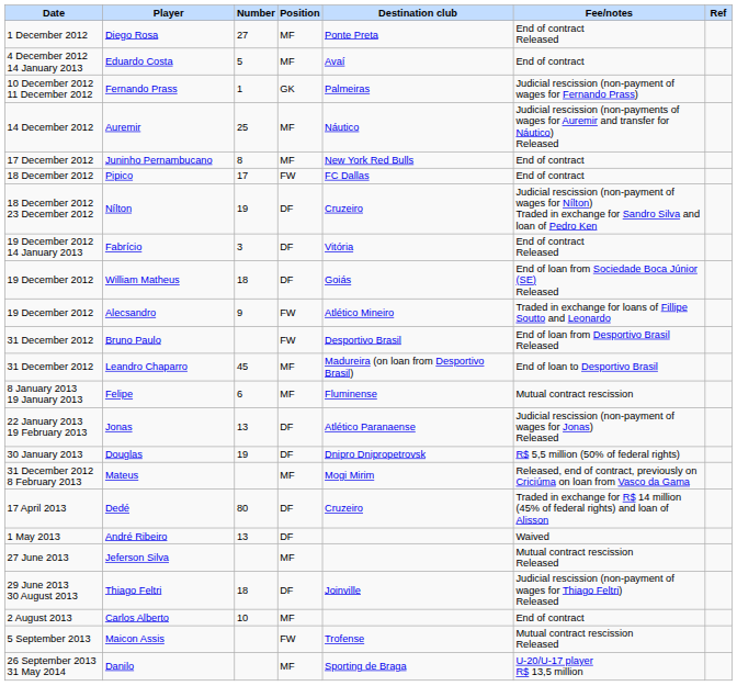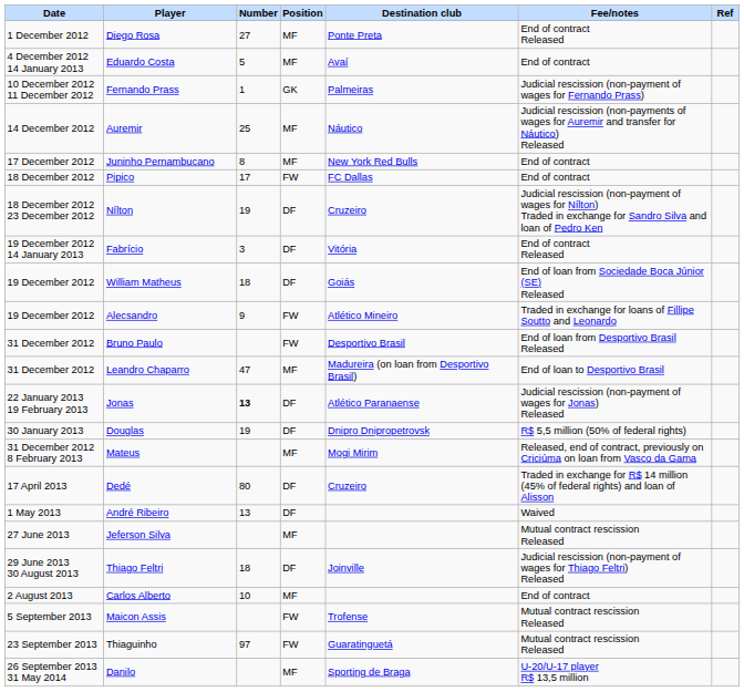 <table class="wikitable" style="text-align:left; font-size:85%;">
 <tr>
 <th style="background:#c2ddff; width:125px;">Date</th>
 <th style="background:#c2ddff; width:170px;">Player</th>
 <th style="background:#c2ddff; width:50px;">Number</th>
 <th style="background:#c2ddff; width:50px;">Position</th>
 <th style="background:#c2ddff; width:250px;">Destination club</th>
 <th style="background:#c2ddff; width:250px;">Fee/notes</th>
 <th style="background:#c2ddff; width:30px;">Ref</th>
 </tr>
 <tr>
 <td>1 December 2012</td>
 <td> <a href='#'>Diego Rosa</a></td>
 <td>27</td>
 <td>MF</td>
 <td> <a href='#'>Ponte Preta</a></td>
 <td>End of contract<br>Released</td>
 <td></td>
 </tr>
 <tr>
 <td>4 December 2012<br>14 January 2013</td>
 <td> <a href='#'>Eduardo Costa</a></td>
 <td>5</td>
 <td>MF</td>
 <td> <a href='#'>Avaí</a></td>
 <td>End of contract</td>
 <td></td>
 </tr>
 <tr>
 <td>10 December 2012<br>11 December 2012</td>
 <td> <a href='#'>Fernando Prass</a></td>
 <td>1</td>
 <td>GK</td>
 <td> <a href='#'>Palmeiras</a></td>
 <td>Judicial rescission (non-payment of wages for <a href='#'>Fernando Prass</a>)</td>
 <td></td>
 </tr>
 <tr>
 <td>14 December 2012</td>
 <td> <a href='#'>Auremir</a></td>
 <td>25</td>
 <td>MF</td>
 <td> <a href='#'>Náutico</a></td>
 <td>Judicial rescission (non-payments of wages for <a href='#'>Auremir</a> and transfer for <a href='#'>Náutico</a>)<br>Released</td>
 <td></td>
 </tr>
 <tr>
 <td>17 December 2012</td>
 <td> <a href='#'>Juninho Pernambucano</a></td>
 <td>8</td>
 <td>MF</td>
 <td> <a href='#'>New York Red Bulls</a></td>
 <td>End of contract</td>
 <td></td>
 </tr>
 <tr>
 <td>18 December 2012</td>
 <td> <a href='#'>Pipico</a></td>
 <td>17</td>
 <td>FW</td>
 <td> <a href='#'>FC Dallas</a></td>
 <td>End of contract</td>
 <td></td>
 </tr>
 <tr>
 <td>18 December 2012<br>23 December 2012</td>
 <td> <a href='#'>Nílton</a></td>
 <td>19</td>
 <td>DF</td>
 <td> <a href='#'>Cruzeiro</a></td>
 <td>Judicial rescission (non-payment of wages for <a href='#'>Nílton</a>)<br>Traded in exchange for <a href='#'>Sandro Silva</a> and loan of <a href='#'>Pedro Ken</a></td>
 </tr>
 <tr>
 <td>19 December 2012<br>14 January 2013</td>
 <td> <a href='#'>Fabrício</a></td>
 <td>3</td>
 <td>DF</td>
 <td> <a href='#'>Vitória</a></td>
 <td>End of contract<br>Released</td>
 <td></td>
 </tr>
 <tr>
 <td>19 December 2012</td>
 <td> <a href='#'>William Matheus</a></td>
 <td>18</td>
 <td>DF</td>
 <td> <a href='#'>Goiás</a></td>
 <td>End of loan from <a href='#'>Sociedade Boca Júnior (SE)</a><br>Released</td>
 <td></td>
 </tr>
 <tr>
 <td>19 December 2012</td>
 <td> <a href='#'>Alecsandro</a></td>
 <td>9</td>
 <td>FW</td>
 <td> <a href='#'>Atlético Mineiro</a></td>
 <td>Traded in exchange for loans of <a href='#'>Fillipe Soutto</a> and <a href='#'>Leonardo</a></td>
 <td></td>
 </tr>
 <tr>
 <td>31 December 2012</td>
 <td> <a href='#'>Bruno Paulo</a></td>
 <td></td>
 <td>FW</td>
 <td> <a href='#'>Desportivo Brasil</a></td>
 <td>End of loan from <a href='#'>Desportivo Brasil</a><br>Released</td>
 <td></td>
 </tr>
 <tr>
 <td>31 December 2012</td>
 <td> <a href='#'>Leandro Chaparro</a></td>
-<td>45</td>
+<td>47</td>
 <td>MF</td>
 <td> <a href='#'>Madureira</a> (on loan from <a href='#'>Desportivo Brasil</a>)</td>
 <td>End of loan to <a href='#'>Desportivo Brasil</a></td>
 <td></td>
 </tr>
 <tr>
-<td>8 January 2013<br>19 January 2013</td>
-<td> <a href='#'>Felipe</a></td>
-<td>6</td>
-<td>MF</td>
-<td> <a href='#'>Fluminense</a></td>
-<td>Mutual contract rescission</td>
-<td></td>
-</tr>
-<tr>
 <td>22 January 2013<br>19 February 2013</td>
 <td> <a href='#'>Jonas</a></td>
-<td>13</td>
+<td><strong>13</strong></td>
 <td>DF</td>
 <td> <a href='#'>Atlético Paranaense</a></td>
 <td>Judicial rescission (non-payment of wages for <a href='#'>Jonas</a>)<br>Released</td>
 <td></td>
 </tr>
 <tr>
 <td>30 January 2013</td>
 <td> <a href='#'>Douglas</a></td>
 <td>19</td>
 <td>DF</td>
 <td> <a href='#'>Dnipro Dnipropetrovsk</a></td>
 <td><a href='#'>R$</a> 5,5 million (50% of federal rights)</td>
 <td></td>
 </tr>
 <tr>
 <td>31 December 2012<br>8 February 2013</td>
 <td> <a href='#'>Mateus</a></td>
 <td></td>
 <td>MF</td>
 <td> <a href='#'>Mogi Mirim</a></td>
 <td>Released, end of contract, previously on <a href='#'>Criciúma</a> on loan from <a href='#'>Vasco da Gama</a></td>
 <td></td>
 </tr>
 <tr>
 <td>17 April 2013</td>
 <td> <a href='#'>Dedé</a></td>
 <td>80</td>
 <td>DF</td>
 <td> <a href='#'>Cruzeiro</a></td>
 <td>Traded in exchange for <a href='#'>R$</a> 14 million (45% of federal rights) and loan of <a href='#'>Alisson</a></td>
 <td></td>
 </tr>
 <tr>
 <td>1 May 2013</td>
 <td> <a href='#'>André Ribeiro</a></td>
 <td>13</td>
 <td>DF</td>
 <td></td>
 <td>Waived</td>
 <td></td>
 </tr>
 <tr>
 <td>27 June 2013</td>
 <td> <a href='#'>Jeferson Silva</a></td>
 <td></td>
 <td>MF</td>
 <td></td>
 <td>Mutual contract rescission<br>Released</td>
 <td></td>
 </tr>
 <tr>
 <td>29 June 2013<br>30 August 2013</td>
 <td> <a href='#'>Thiago Feltri</a></td>
 <td>18</td>
 <td>DF</td>
 <td> <a href='#'>Joinville</a></td>
 <td>Judicial rescission (non-payment of wages for <a href='#'>Thiago Feltri</a>)<br>Released</td>
 <td></td>
 </tr>
 <tr>
 <td>2 August 2013</td>
 <td> <a href='#'>Carlos Alberto</a></td>
 <td>10</td>
 <td>MF</td>
 <td></td>
 <td>End of contract</td>
 <td></td>
 </tr>
 <tr>
 <td>5 September 2013</td>
 <td> <a href='#'>Maicon Assis</a></td>
 <td></td>
 <td>FW</td>
 <td> <a href='#'>Trofense</a></td>
 <td>Mutual contract rescission<br>Released</td>
 <td></td>
 </tr>
 <tr>
+<td>23 September 2013</td>
+<td> Thiaguinho</td>
+<td>97</td>
+<td>FW</td>
+<td> <a href='#'>Guaratinguetá</a></td>
+<td>Mutual contract rescission<br>Released</td>
+<td></td>
+</tr>
+<tr>
 <td>26 September 2013<br>31 May 2014</td>
 <td> <a href='#'>Danilo</a></td>
 <td></td>
 <td>MF</td>
 <td> <a href='#'>Sporting de Braga</a></td>
 <td><a href='#'>U-20/U-17 player</a><br><a href='#'>R$</a> 13,5 million</td>
 <td></td>
 </tr>
 </table>
